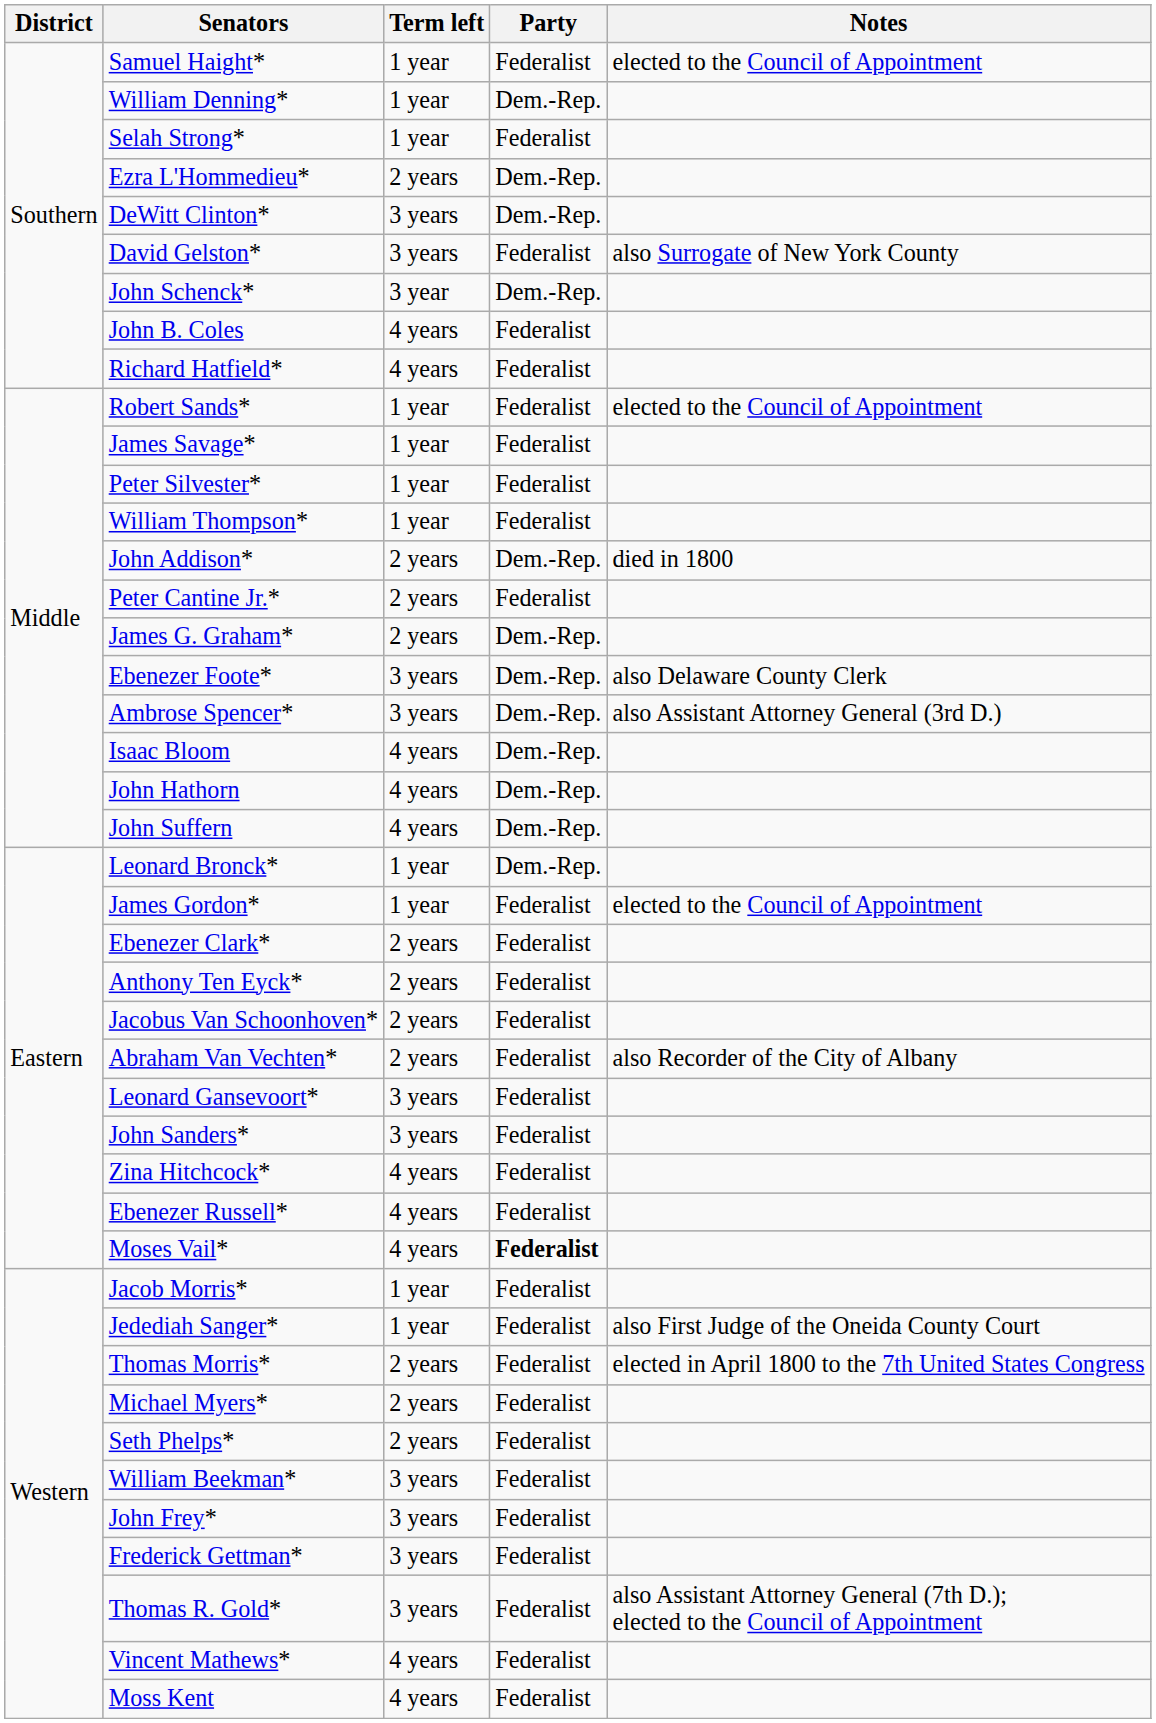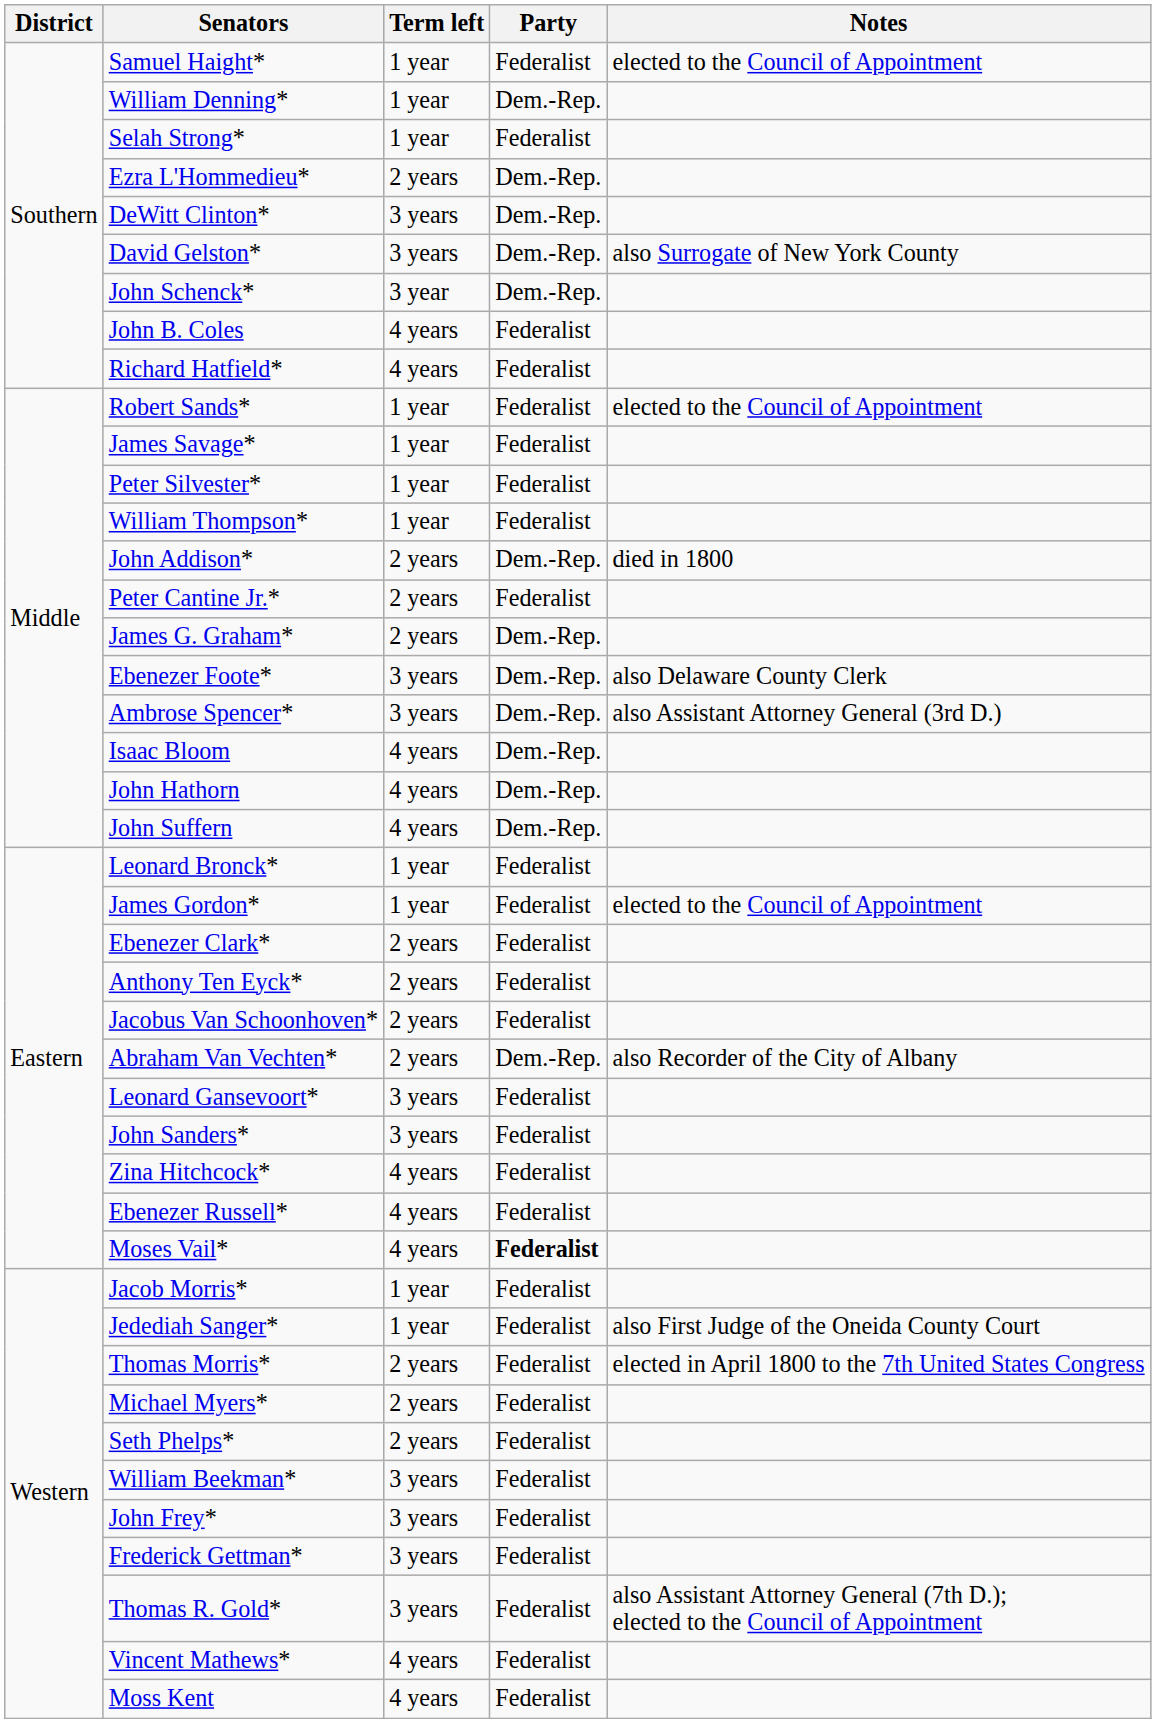 <table class=wikitable>
 <tr>
 <th>District</th>
 <th>Senators</th>
 <th>Term left</th>
 <th>Party</th>
 <th>Notes</th>
 </tr>
 <tr>
 <td rowspan="9">Southern</td>
 <td><a href='#'>Samuel Haight</a>*</td>
 <td>1 year</td>
 <td>Federalist</td>
 <td>elected to the <a href='#'>Council of Appointment</a></td>
 </tr>
 <tr>
 <td><a href='#'>William Denning</a>*</td>
 <td>1 year</td>
 <td>Dem.-Rep.</td>
 <td></td>
 </tr>
 <tr>
 <td><a href='#'>Selah Strong</a>*</td>
 <td>1 year</td>
 <td>Federalist</td>
 <td></td>
 </tr>
 <tr>
 <td><a href='#'>Ezra L'Hommedieu</a>*</td>
 <td>2 years</td>
 <td>Dem.-Rep.</td>
 <td></td>
 </tr>
 <tr>
 <td><a href='#'>DeWitt Clinton</a>*</td>
 <td>3 years</td>
 <td>Dem.-Rep.</td>
 <td></td>
 </tr>
 <tr>
 <td><a href='#'>David Gelston</a>*</td>
 <td>3 years</td>
-<td>Federalist</td>
+<td>Dem.-Rep.</td>
 <td>also <a href='#'>Surrogate</a> of New York County</td>
 </tr>
 <tr>
 <td><a href='#'>John Schenck</a>*</td>
 <td>3 year</td>
 <td>Dem.-Rep.</td>
 <td></td>
 </tr>
 <tr>
 <td><a href='#'>John B. Coles</a></td>
 <td>4 years</td>
 <td>Federalist</td>
 <td></td>
 </tr>
 <tr>
 <td><a href='#'>Richard Hatfield</a>*</td>
 <td>4 years</td>
 <td>Federalist</td>
 <td></td>
 </tr>
 <tr>
 <td rowspan="12">Middle</td>
 <td><a href='#'>Robert Sands</a>*</td>
 <td>1 year</td>
 <td>Federalist</td>
 <td>elected to the <a href='#'>Council of Appointment</a></td>
 </tr>
 <tr>
 <td><a href='#'>James Savage</a>*</td>
 <td>1 year</td>
 <td>Federalist</td>
 <td></td>
 </tr>
 <tr>
 <td><a href='#'>Peter Silvester</a>*</td>
 <td>1 year</td>
 <td>Federalist</td>
 <td></td>
 </tr>
 <tr>
 <td><a href='#'>William Thompson</a>*</td>
 <td>1 year</td>
 <td>Federalist</td>
 <td></td>
 </tr>
 <tr>
 <td><a href='#'>John Addison</a>*</td>
 <td>2 years</td>
 <td>Dem.-Rep.</td>
 <td>died in 1800</td>
 </tr>
 <tr>
 <td><a href='#'>Peter Cantine Jr.</a>*</td>
 <td>2 years</td>
 <td>Federalist</td>
 <td></td>
 </tr>
 <tr>
 <td><a href='#'>James G. Graham</a>*</td>
 <td>2 years</td>
 <td>Dem.-Rep.</td>
 <td></td>
 </tr>
 <tr>
 <td><a href='#'>Ebenezer Foote</a>*</td>
 <td>3 years</td>
 <td>Dem.-Rep.</td>
 <td>also Delaware County Clerk</td>
 </tr>
 <tr>
 <td><a href='#'>Ambrose Spencer</a>*</td>
 <td>3 years</td>
 <td>Dem.-Rep.</td>
 <td>also Assistant Attorney General (3rd D.)</td>
 </tr>
 <tr>
 <td><a href='#'>Isaac Bloom</a></td>
 <td>4 years</td>
 <td>Dem.-Rep.</td>
 <td></td>
 </tr>
 <tr>
 <td><a href='#'>John Hathorn</a></td>
 <td>4 years</td>
 <td>Dem.-Rep.</td>
 <td></td>
 </tr>
 <tr>
 <td><a href='#'>John Suffern</a></td>
 <td>4 years</td>
 <td>Dem.-Rep.</td>
 <td></td>
 </tr>
 <tr>
 <td rowspan="11">Eastern</td>
 <td><a href='#'>Leonard Bronck</a>*</td>
 <td>1 year</td>
-<td>Dem.-Rep.</td>
+<td>Federalist</td>
 <td></td>
 </tr>
 <tr>
 <td><a href='#'>James Gordon</a>*</td>
 <td>1 year</td>
 <td>Federalist</td>
 <td>elected to the <a href='#'>Council of Appointment</a></td>
 </tr>
 <tr>
 <td><a href='#'>Ebenezer Clark</a>*</td>
 <td>2 years</td>
 <td>Federalist</td>
 <td></td>
 </tr>
 <tr>
 <td><a href='#'>Anthony Ten Eyck</a>*</td>
 <td>2 years</td>
 <td>Federalist</td>
 <td></td>
 </tr>
 <tr>
 <td nowrap><a href='#'>Jacobus Van Schoonhoven</a>*</td>
 <td>2 years</td>
 <td>Federalist</td>
 <td></td>
 </tr>
 <tr>
 <td><a href='#'>Abraham Van Vechten</a>*</td>
 <td>2 years</td>
-<td>Federalist</td>
+<td>Dem.-Rep.</td>
 <td>also Recorder of the City of Albany</td>
 </tr>
 <tr>
 <td><a href='#'>Leonard Gansevoort</a>*</td>
 <td>3 years</td>
 <td>Federalist</td>
 <td></td>
 </tr>
 <tr>
 <td><a href='#'>John Sanders</a>*</td>
 <td>3 years</td>
 <td>Federalist</td>
 <td></td>
 </tr>
 <tr>
 <td><a href='#'>Zina Hitchcock</a>*</td>
 <td>4 years</td>
 <td>Federalist</td>
 <td></td>
 </tr>
 <tr>
 <td><a href='#'>Ebenezer Russell</a>*</td>
 <td>4 years</td>
 <td>Federalist</td>
 <td></td>
 </tr>
 <tr>
 <td><a href='#'>Moses Vail</a>*</td>
 <td>4 years</td>
 <td><strong>Federalist</strong></td>
 <td></td>
 </tr>
 <tr>
 <td rowspan="11">Western</td>
 <td><a href='#'>Jacob Morris</a>*</td>
 <td>1 year</td>
 <td>Federalist</td>
 <td></td>
 </tr>
 <tr>
 <td><a href='#'>Jedediah Sanger</a>*</td>
 <td>1 year</td>
 <td>Federalist</td>
 <td>also First Judge of the Oneida County Court</td>
 </tr>
 <tr>
 <td><a href='#'>Thomas Morris</a>*</td>
 <td>2 years</td>
 <td>Federalist</td>
 <td>elected in April 1800 to the <a href='#'>7th United States Congress</a></td>
 </tr>
 <tr>
 <td><a href='#'>Michael Myers</a>*</td>
 <td>2 years</td>
 <td>Federalist</td>
 <td></td>
 </tr>
 <tr>
 <td><a href='#'>Seth Phelps</a>*</td>
 <td>2 years</td>
 <td>Federalist</td>
 <td></td>
 </tr>
 <tr>
 <td><a href='#'>William Beekman</a>*</td>
 <td>3 years</td>
 <td>Federalist</td>
 <td></td>
 </tr>
 <tr>
 <td><a href='#'>John Frey</a>*</td>
 <td>3 years</td>
 <td>Federalist</td>
 <td></td>
 </tr>
 <tr>
 <td><a href='#'>Frederick Gettman</a>*</td>
 <td>3 years</td>
 <td>Federalist</td>
 <td></td>
 </tr>
 <tr>
 <td><a href='#'>Thomas R. Gold</a>*</td>
 <td>3 years</td>
 <td>Federalist</td>
 <td>also Assistant Attorney General (7th D.); <br>elected to the <a href='#'>Council of Appointment</a></td>
 </tr>
 <tr>
 <td><a href='#'>Vincent Mathews</a>*</td>
 <td>4 years</td>
 <td>Federalist</td>
 <td></td>
 </tr>
 <tr>
 <td><a href='#'>Moss Kent</a></td>
 <td>4 years</td>
 <td>Federalist</td>
 <td></td>
 </tr>
 <tr>
 </tr>
 </table>
